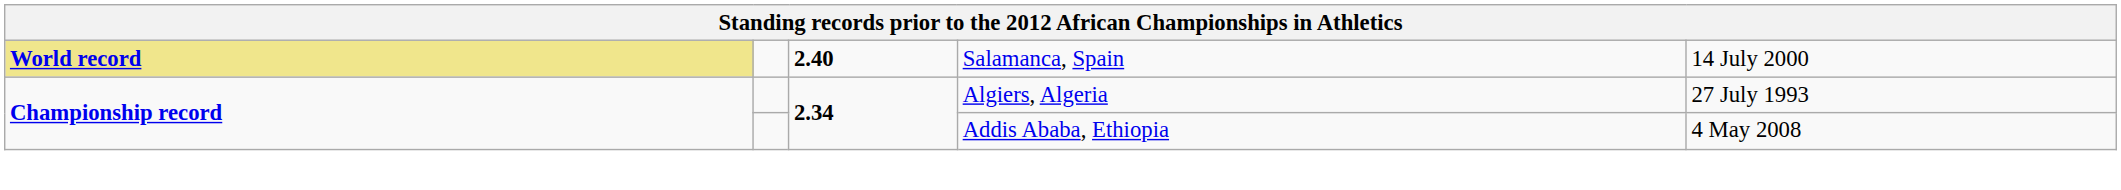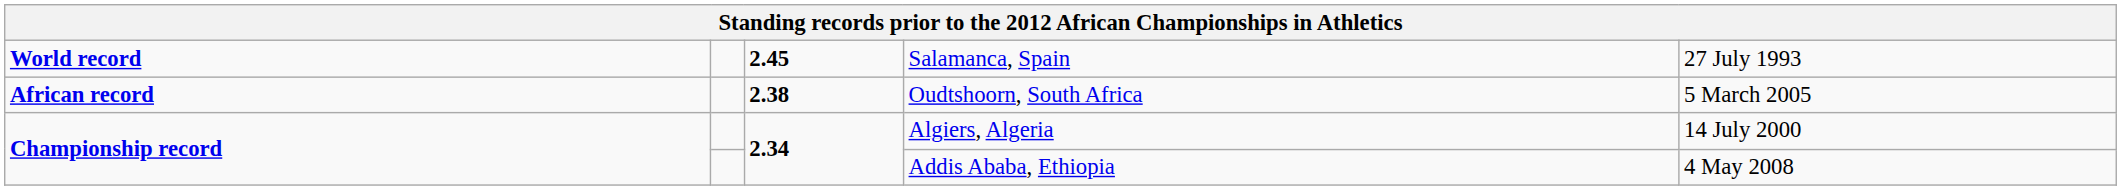 <table class="wikitable" width=75%>
 <tr>
 <th colspan="5">Standing records prior to the 2012 African Championships in Athletics</th>
 </tr>
 <tr>
-<td style="background: khaki;"><strong><a href='#'>World record</a></strong></td>
+<td><strong><a href='#'>World record</a></strong></td>
 <td></td>
-<td><strong>2.40</strong></td>
+<td><strong>2.45</strong></td>
 <td><a href='#'>Salamanca</a>, <a href='#'>Spain</a></td>
-<td>14 July 2000</td>
+<td>27 July 1993</td>
+</tr>
+<tr>
+<td><strong><a href='#'>African record</a></strong></td>
+<td></td>
+<td><strong>2.38</strong></td>
+<td><a href='#'>Oudtshoorn</a>, <a href='#'>South Africa</a></td>
+<td>5 March 2005</td>
 </tr>
 <tr>
 <td rowspan=2><strong><a href='#'>Championship record</a></strong></td>
 <td></td>
 <td rowspan=2><strong>2.34</strong></td>
 <td><a href='#'>Algiers</a>, <a href='#'>Algeria</a></td>
-<td>27 July 1993</td>
+<td>14 July 2000</td>
 </tr>
 <tr>
 <td></td>
 <td><a href='#'>Addis Ababa</a>, <a href='#'>Ethiopia</a></td>
 <td>4 May 2008</td>
 </tr>
 </table>
